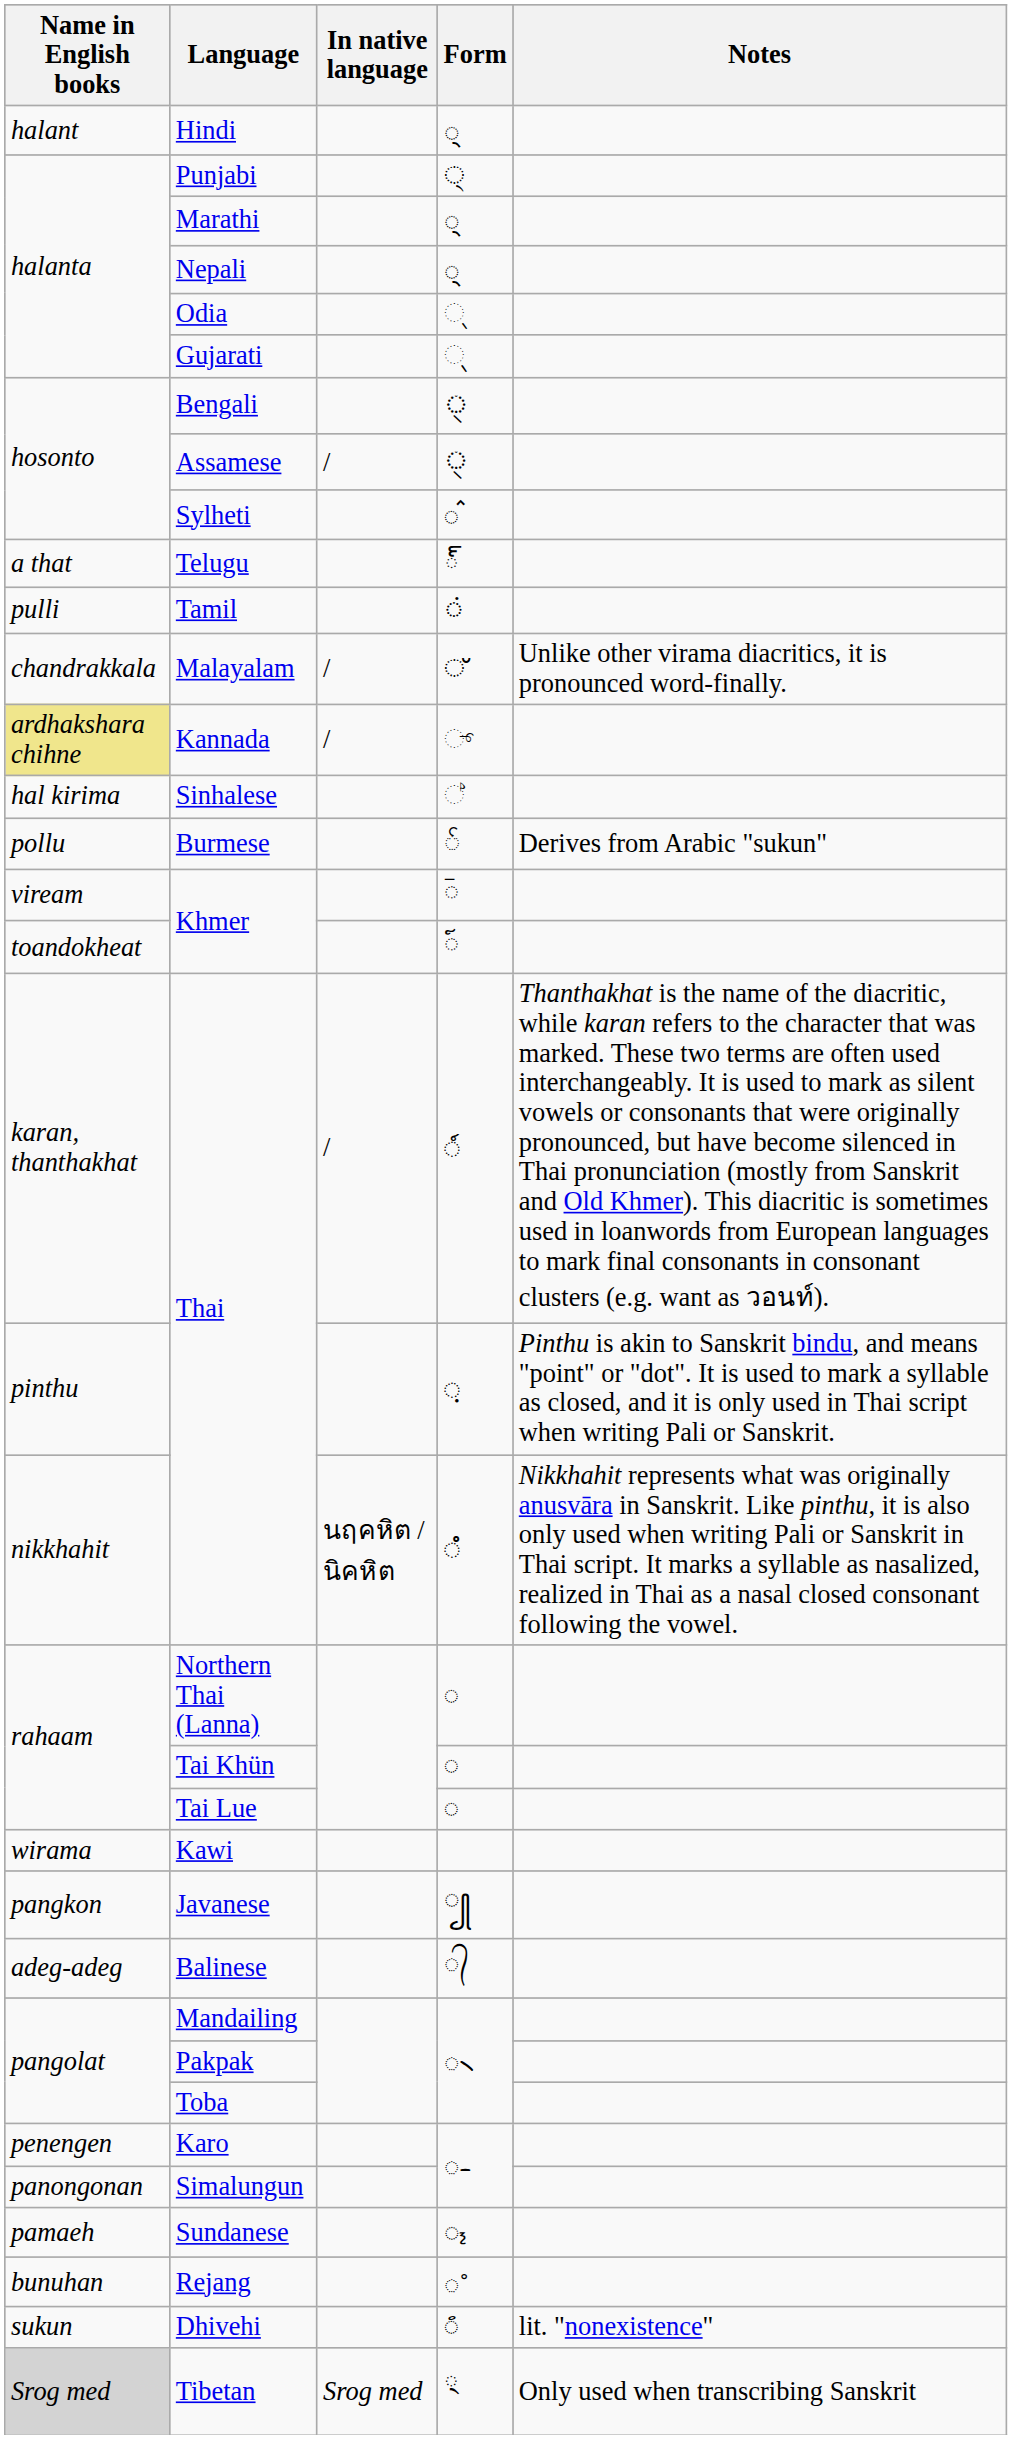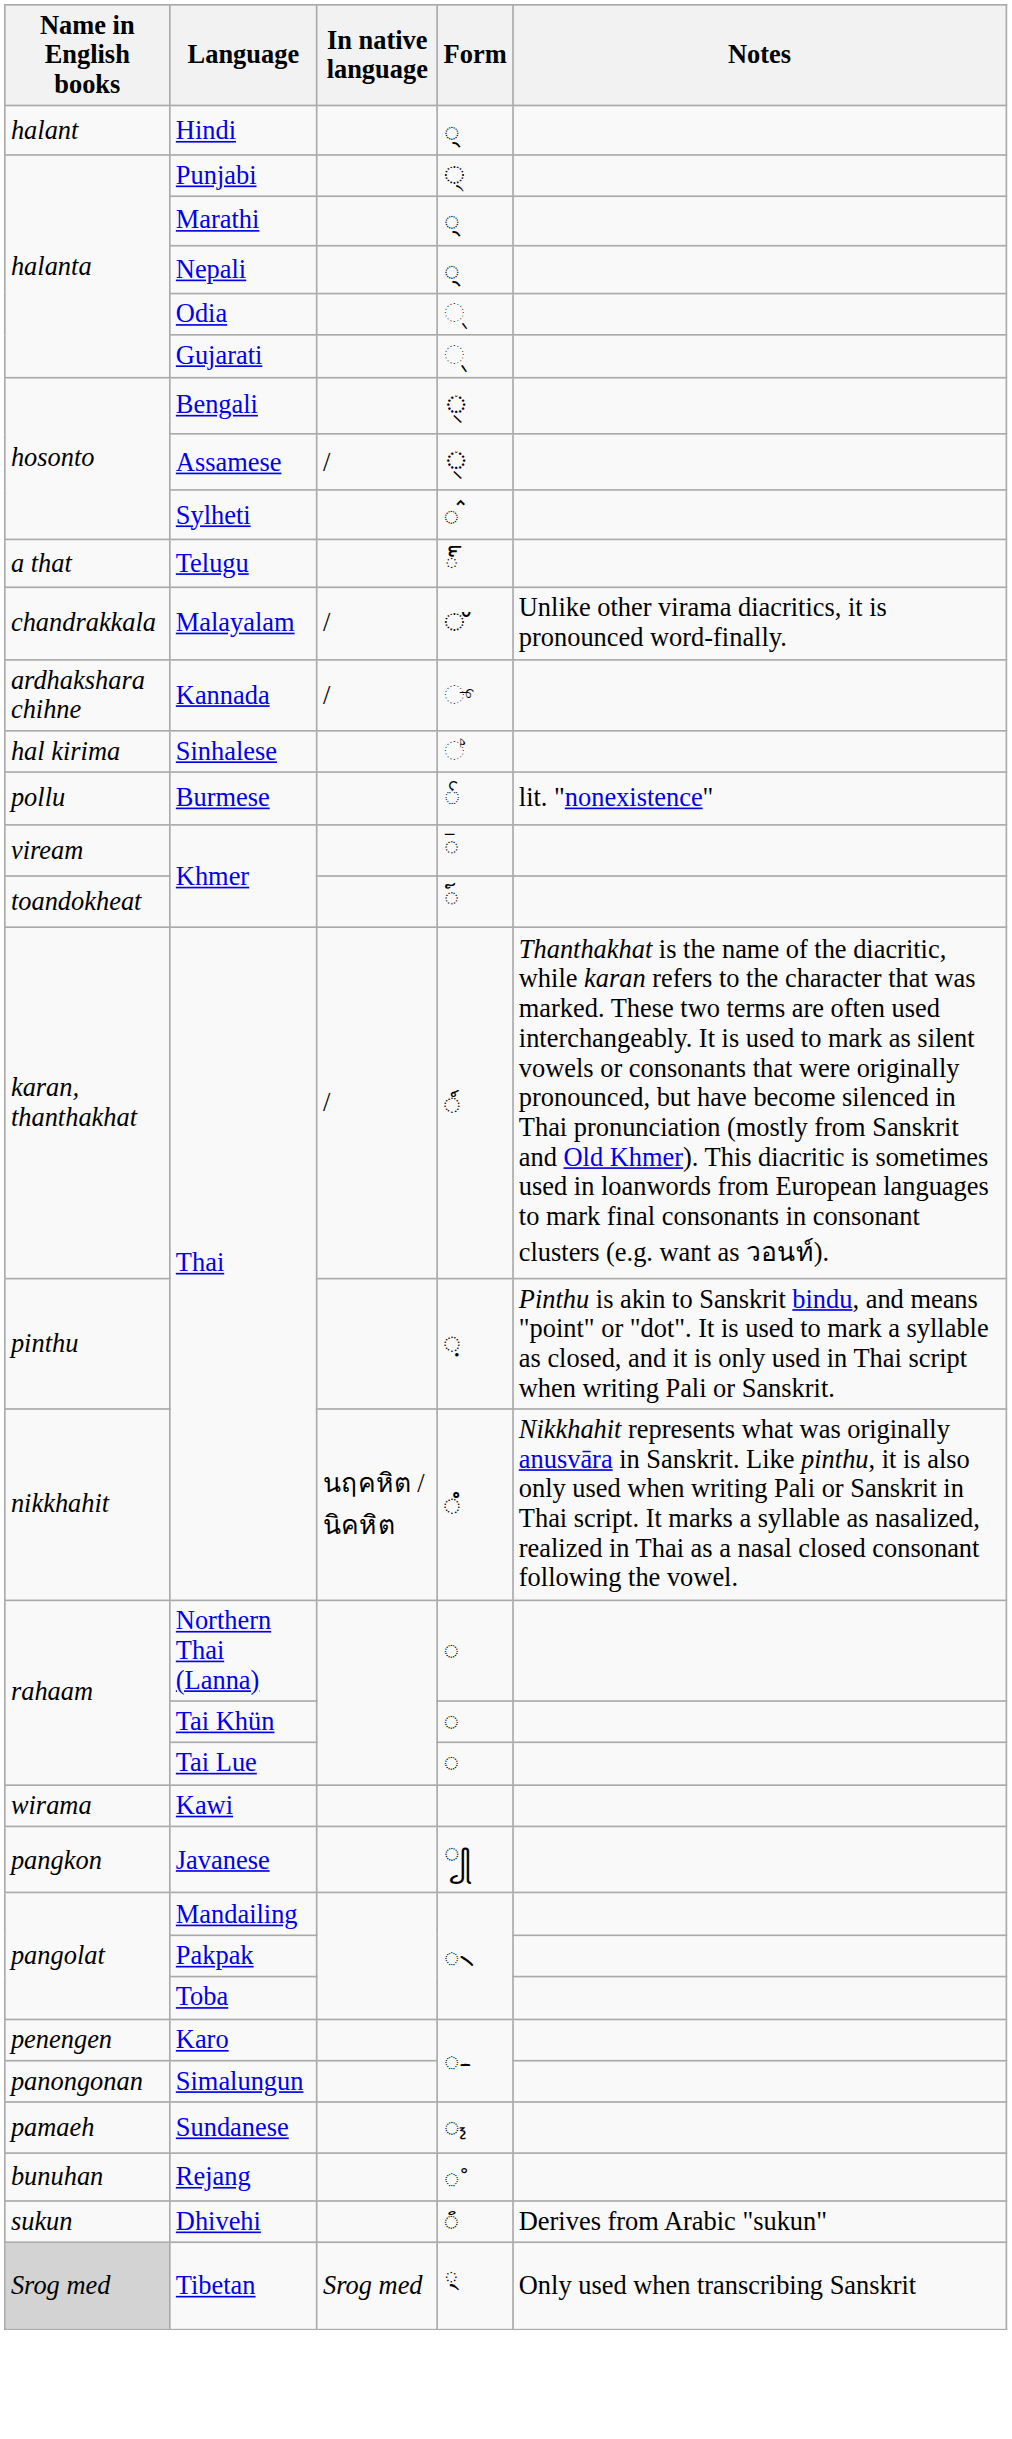 <table class="wikitable sortable">
 <tr>
 <th>Name in English books</th>
 <th>Language</th>
 <th>In native language</th>
 <th>Form</th>
 <th>Notes</th>
 </tr>
 <tr>
 <td rowspan="1"><em>halant</em></td>
 <td><a href='#'>Hindi</a></td>
 <td></td>
 <td>्</td>
 <td></td>
 </tr>
 <tr>
 <td rowspan="5"><em>halanta</em></td>
 <td><a href='#'>Punjabi</a></td>
 <td></td>
 <td>੍</td>
 <td></td>
 </tr>
 <tr>
 <td><a href='#'>Marathi</a></td>
 <td></td>
 <td>्</td>
 <td></td>
 </tr>
 <tr>
 <td><a href='#'>Nepali</a></td>
 <td></td>
 <td>्</td>
 <td></td>
 </tr>
 <tr>
 <td><a href='#'>Odia</a></td>
 <td></td>
 <td>୍</td>
 <td></td>
 </tr>
 <tr>
 <td><a href='#'>Gujarati</a></td>
 <td></td>
 <td>્</td>
 <td></td>
 </tr>
 <tr>
 <td rowspan="3"><em>hosonto</em></td>
 <td><a href='#'>Bengali</a></td>
 <td></td>
 <td>্</td>
 <td></td>
 </tr>
 <tr>
 <td><a href='#'>Assamese</a></td>
 <td> / </td>
 <td>্</td>
 <td></td>
 </tr>
 <tr>
 <td><a href='#'>Sylheti</a></td>
 <td></td>
 <td><span> ◌ ꠆</span></td>
 <td></td>
 </tr>
 <tr>
 <td><em>a that</em></td>
 <td><a href='#'>Telugu</a></td>
 <td></td>
 <td>్</td>
 <td></td>
 </tr>
 <tr>
-<td><em>pulli</em></td>
-<td><a href='#'>Tamil</a></td>
-<td></td>
-<td>்</td>
-<td></td>
-</tr>
-<tr>
 <td><em>chandrakkala</em></td>
 <td><a href='#'>Malayalam</a></td>
 <td> / </td>
 <td>്</td>
 <td>Unlike other virama diacritics, it is pronounced  word-finally.</td>
 </tr>
 <tr>
-<td style="background: khaki;"><em>ardhakshara chihne</em></td>
+<td><em>ardhakshara chihne</em></td>
 <td><a href='#'>Kannada</a></td>
 <td> / </td>
 <td>್</td>
 <td></td>
 </tr>
 <tr>
 <td><em>hal kirima</em></td>
 <td><a href='#'>Sinhalese</a></td>
 <td></td>
 <td>්</td>
 <td></td>
 </tr>
 <tr>
 <td><em>pollu</em></td>
 <td><a href='#'>Burmese</a></td>
 <td></td>
 <td>်</td>
-<td>Derives from Arabic "sukun"</td>
+<td>lit. "<a href='#'>nonexistence</a>"</td>
 </tr>
 <tr>
 <td><em>viream</em></td>
 <td rowspan="2"><a href='#'>Khmer</a></td>
 <td></td>
 <td>៑</td>
 <td></td>
 </tr>
 <tr>
 <td><em>toandokheat</em></td>
 <td></td>
 <td>៍</td>
 <td></td>
 </tr>
 <tr>
 <td><em>karan, thanthakhat</em></td>
 <td rowspan="3"><a href='#'>Thai</a></td>
 <td> / </td>
 <td>◌์</td>
 <td><em>Thanthakhat</em> is the name of the diacritic, while <em>karan</em> refers to the character that was marked. These two terms are often used interchangeably. It is used to mark as silent vowels or consonants that were originally pronounced, but have become silenced in Thai pronunciation (mostly from Sanskrit and <a href='#'>Old Khmer</a>). This diacritic is sometimes used in loanwords from European languages to mark final consonants in consonant clusters (e.g. want as วอนท์).</td>
 </tr>
 <tr>
 <td><em>pinthu</em></td>
 <td></td>
 <td>◌ฺ</td>
 <td><em>Pinthu</em> is akin to Sanskrit <a href='#'>bindu</a>, and means "point" or "dot". It is used to mark a syllable as closed, and it is only used in Thai script when writing Pali or Sanskrit.</td>
 </tr>
 <tr>
 <td><em>nikkhahit</em></td>
 <td>นฤคหิต / นิคหิต</td>
 <td>◌ํ</td>
 <td><em>Nikkhahit</em> represents what was originally <a href='#'>anusvāra</a> in Sanskrit. Like <em>pinthu</em>, it is also only used when writing Pali or Sanskrit in Thai script. It marks a syllable as nasalized, realized in Thai as a nasal closed consonant following the vowel.</td>
 </tr>
 <tr>
 <td rowspan="3"><em>rahaam</em></td>
 <td><a href='#'>Northern Thai (Lanna)</a></td>
 <td rowspan="3"></td>
 <td>◌᩺</td>
 <td></td>
 </tr>
 <tr>
 <td><a href='#'>Tai Khün</a></td>
 <td>◌᩼</td>
 <td></td>
 </tr>
 <tr>
 <td><a href='#'>Tai Lue</a></td>
 <td>◌᩼</td>
 <td></td>
 </tr>
 <tr>
 <td><em>wirama</em></td>
 <td><a href='#'>Kawi</a></td>
 <td></td>
 <td>◌𑽁</td>
 <td></td>
 </tr>
 <tr>
 <td><em>pangkon</em></td>
 <td><a href='#'>Javanese</a></td>
 <td></td>
 <td>◌꧀</td>
 <td></td>
 </tr>
 <tr>
-<td><em>adeg-adeg</em></td>
-<td><a href='#'>Balinese</a></td>
-<td></td>
-<td>◌᭄</td>
-<td></td>
-</tr>
-<tr>
 <td rowspan="3"><em>pangolat</em></td>
 <td><a href='#'>Mandailing</a></td>
 <td rowspan="3"></td>
 <td rowspan="3">◌᯲</td>
 <td></td>
 </tr>
 <tr>
 <td><a href='#'>Pakpak</a></td>
 <td></td>
 </tr>
 <tr>
 <td><a href='#'>Toba</a></td>
 <td></td>
 </tr>
 <tr>
 <td><em>penengen</em></td>
 <td><a href='#'>Karo</a></td>
 <td></td>
 <td rowspan="2">◌᯳</td>
 <td></td>
 </tr>
 <tr>
 <td><em>panongonan</em></td>
 <td><a href='#'>Simalungun</a></td>
 <td></td>
 <td></td>
 </tr>
 <tr>
 <td><em>pamaeh</em></td>
 <td><a href='#'>Sundanese</a></td>
 <td></td>
 <td>◌᮪</td>
 <td></td>
 </tr>
 <tr>
 <td><em>bunuhan</em></td>
 <td><a href='#'>Rejang</a></td>
 <td></td>
 <td>꥓</td>
 <td></td>
 </tr>
 <tr>
 <td><em>sukun</em></td>
 <td><a href='#'>Dhivehi</a></td>
 <td></td>
 <td>ް◌</td>
-<td>lit. "<a href='#'>nonexistence</a>"</td>
+<td>Derives from Arabic "sukun"</td>
 </tr>
 <tr>
 <td style="background: lightgrey;"><em>Srog med</em></td>
 <td><a href='#'>Tibetan</a></td>
 <td><em>Srog med</em></td>
 <td>྄</td>
 <td>Only used when transcribing Sanskrit</td>
 </tr>
 </table>
